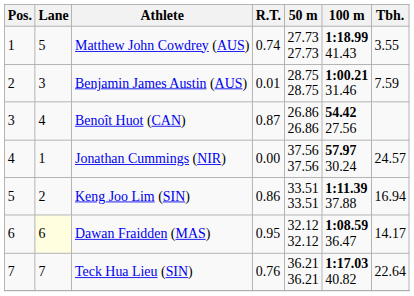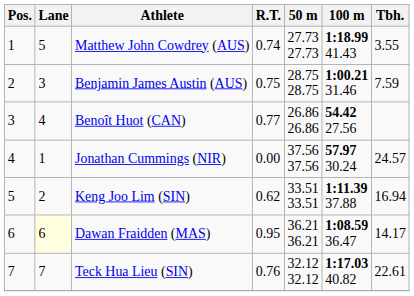 <table class="wikitable">
 <tr>
 <th>Pos.</th>
 <th>Lane</th>
 <th>Athlete</th>
 <th>R.T.</th>
 <th>50 m</th>
 <th>100 m</th>
 <th>Tbh.</th>
 </tr>
 <tr>
 <td>1</td>
 <td>5</td>
 <td> <a href='#'>Matthew John Cowdrey</a> (<a href='#'>AUS</a>)</td>
 <td>0.74</td>
 <td>27.73<br>27.73</td>
 <td><strong>1:18.99</strong><br>41.43</td>
 <td>3.55</td>
 </tr>
 <tr>
 <td>2</td>
 <td>3</td>
 <td> <a href='#'>Benjamin James Austin</a> (<a href='#'>AUS</a>)</td>
-<td>0.01</td>
+<td>0.75</td>
 <td>28.75<br>28.75</td>
 <td><strong>1:00.21</strong><br>31.46</td>
 <td>7.59</td>
 </tr>
 <tr>
 <td>3</td>
 <td>4</td>
 <td> <a href='#'>Benoît Huot</a> (<a href='#'>CAN</a>)</td>
-<td>0.87</td>
+<td>0.77</td>
 <td>26.86<br>26.86</td>
 <td><strong>54.42</strong><br>27.56</td>
 <td> </td>
 </tr>
 <tr>
 <td>4</td>
 <td>1</td>
 <td> <a href='#'>Jonathan Cummings</a> (<a href='#'>NIR</a>)</td>
 <td>0.00</td>
 <td>37.56<br>37.56</td>
 <td><strong>57.97</strong><br>30.24</td>
 <td>24.57</td>
 </tr>
 <tr>
 <td>5</td>
 <td>2</td>
 <td> <a href='#'>Keng Joo Lim</a> (<a href='#'>SIN</a>)</td>
-<td>0.86</td>
+<td>0.62</td>
 <td>33.51<br>33.51</td>
 <td><strong>1:11.39</strong><br>37.88</td>
 <td>16.94</td>
 </tr>
 <tr>
 <td>6</td>
 <td style="background: lightyellow;">6</td>
 <td> <a href='#'>Dawan Fraidden</a> (<a href='#'>MAS</a>)</td>
 <td>0.95</td>
-<td>32.12<br>32.12</td>
+<td>36.21<br>36.21</td>
 <td><strong>1:08.59</strong><br>36.47</td>
 <td>14.17</td>
 </tr>
 <tr>
 <td>7</td>
 <td>7</td>
 <td> <a href='#'>Teck Hua Lieu</a> (<a href='#'>SIN</a>)</td>
 <td>0.76</td>
-<td>36.21<br>36.21</td>
+<td>32.12<br>32.12</td>
 <td><strong>1:17.03</strong><br>40.82</td>
-<td>22.64</td>
+<td>22.61</td>
 </tr>
 <tr>
 </tr>
 </table>
